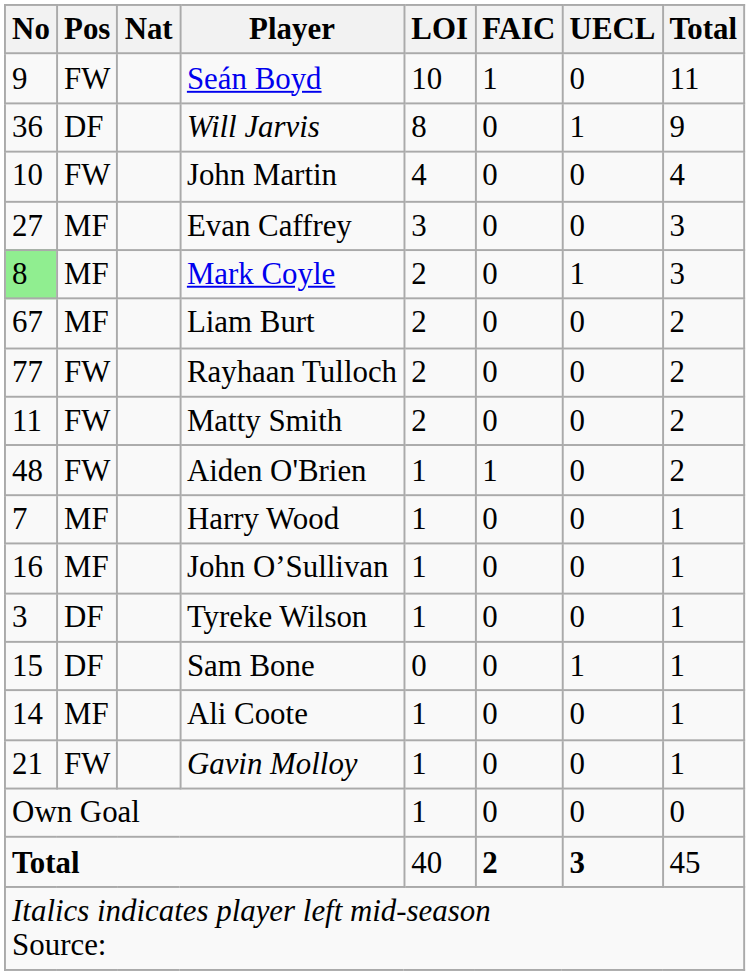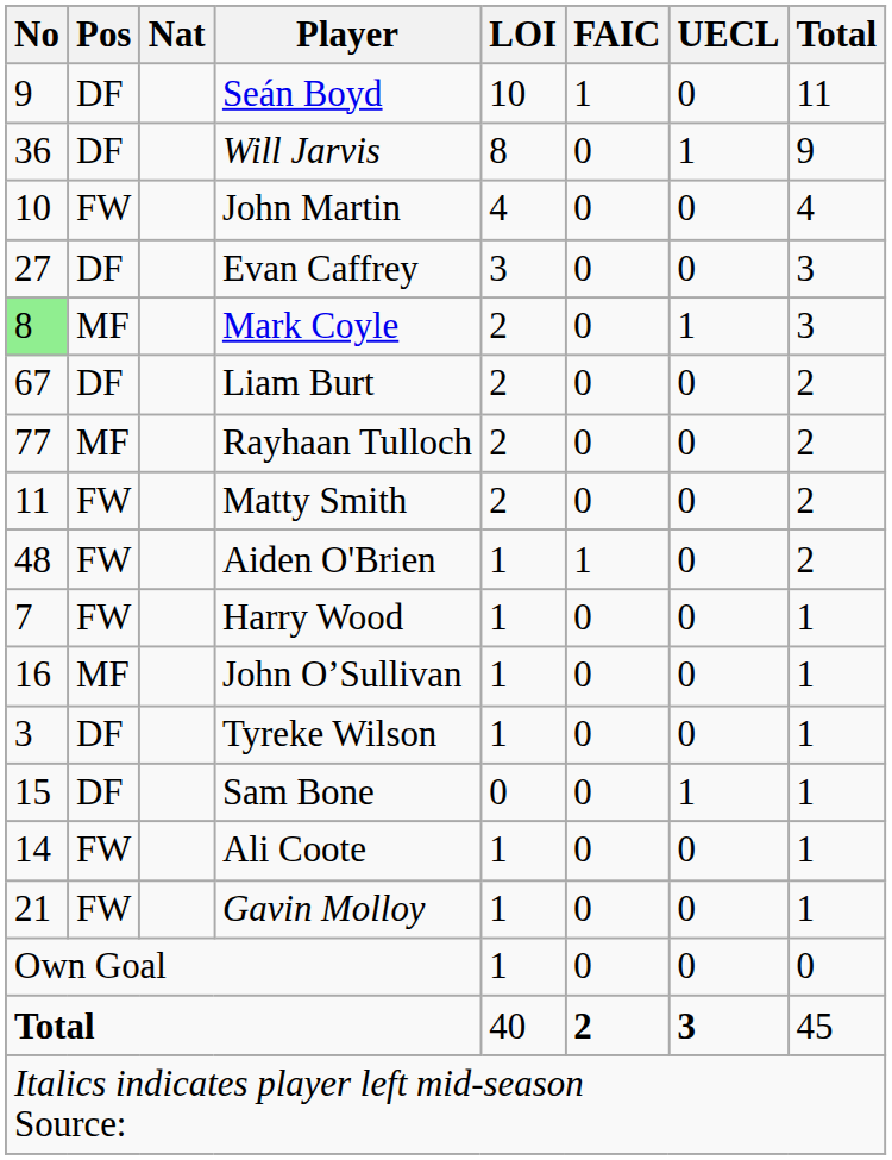 <table class="wikitable">
 <tr>
 <th>No</th>
 <th>Pos</th>
 <th>Nat</th>
 <th>Player</th>
 <th>LOI</th>
 <th>FAIC</th>
 <th>UECL</th>
 <th>Total</th>
 </tr>
 <tr>
 <td>9</td>
-<td>FW</td>
+<td>DF</td>
 <td></td>
 <td><a href='#'>Seán Boyd</a></td>
 <td>10</td>
 <td>1</td>
 <td>0</td>
 <td>11</td>
 </tr>
 <tr>
 <td>36</td>
 <td>DF</td>
 <td></td>
 <td><em>Will Jarvis</em></td>
 <td>8</td>
 <td>0</td>
 <td>1</td>
 <td>9</td>
 </tr>
 <tr>
 <td>10</td>
 <td>FW</td>
 <td></td>
 <td>John Martin</td>
 <td>4</td>
 <td>0</td>
 <td>0</td>
 <td>4</td>
 </tr>
 <tr>
 <td>27</td>
-<td>MF</td>
+<td>DF</td>
 <td></td>
 <td>Evan Caffrey</td>
 <td>3</td>
 <td>0</td>
 <td>0</td>
 <td>3</td>
 </tr>
 <tr>
 <td style="background: lightgreen;">8</td>
 <td>MF</td>
 <td></td>
 <td><a href='#'>Mark Coyle</a></td>
 <td>2</td>
 <td>0</td>
 <td>1</td>
 <td>3</td>
 </tr>
 <tr>
 <td>67</td>
-<td>MF</td>
+<td>DF</td>
 <td></td>
 <td>Liam Burt</td>
 <td>2</td>
 <td>0</td>
 <td>0</td>
 <td>2</td>
 </tr>
 <tr>
 <td>77</td>
-<td>FW</td>
+<td>MF</td>
 <td></td>
 <td>Rayhaan Tulloch</td>
 <td>2</td>
 <td>0</td>
 <td>0</td>
 <td>2</td>
 </tr>
 <tr>
 <td>11</td>
 <td>FW</td>
 <td></td>
 <td>Matty Smith</td>
 <td>2</td>
 <td>0</td>
 <td>0</td>
 <td>2</td>
 </tr>
 <tr>
 <td>48</td>
 <td>FW</td>
 <td></td>
 <td>Aiden O'Brien</td>
 <td>1</td>
 <td>1</td>
 <td>0</td>
 <td>2</td>
 </tr>
 <tr>
 <td>7</td>
-<td>MF</td>
+<td>FW</td>
 <td></td>
 <td>Harry Wood</td>
 <td>1</td>
 <td>0</td>
 <td>0</td>
 <td>1</td>
 </tr>
 <tr>
 <td>16</td>
 <td>MF</td>
 <td></td>
 <td>John O’Sullivan</td>
 <td>1</td>
 <td>0</td>
 <td>0</td>
 <td>1</td>
 </tr>
 <tr>
 <td>3</td>
 <td>DF</td>
 <td></td>
 <td>Tyreke Wilson</td>
 <td>1</td>
 <td>0</td>
 <td>0</td>
 <td>1</td>
 </tr>
 <tr>
 <td>15</td>
 <td>DF</td>
 <td></td>
 <td>Sam Bone</td>
 <td>0</td>
 <td>0</td>
 <td>1</td>
 <td>1</td>
 </tr>
 <tr>
 <td>14</td>
-<td>MF</td>
+<td>FW</td>
 <td></td>
 <td>Ali Coote</td>
 <td>1</td>
 <td>0</td>
 <td>0</td>
 <td>1</td>
 </tr>
 <tr>
 <td>21</td>
 <td>FW</td>
 <td></td>
 <td><em>Gavin Molloy</em></td>
 <td>1</td>
 <td>0</td>
 <td>0</td>
 <td>1</td>
 </tr>
 <tr>
 <td colspan="4">Own Goal</td>
 <td>1</td>
 <td>0</td>
 <td>0</td>
 <td>0</td>
 </tr>
 <tr>
 <td colspan="4"><strong>Total</strong></td>
 <td>40</td>
 <td><strong>2</strong></td>
 <td><strong>3</strong></td>
 <td>45</td>
 </tr>
 <tr>
 <td colspan="8"><em>Italics indicates player left mid-season</em><br>Source: </td>
 </tr>
 </table>
